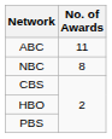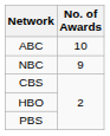 <table class="wikitable">
 <tr>
 <th>Network</th>
 <th>No. of<br>Awards</th>
 </tr>
 <tr style="text-align:center">
 <td>ABC</td>
-<td>11</td>
+<td>10</td>
 </tr>
 <tr style="text-align:center">
 <td>NBC</td>
-<td>8</td>
+<td>9</td>
 </tr>
 <tr style="text-align:center">
 <td>CBS</td>
 <td rowspan="3">2</td>
 </tr>
 <tr style="text-align:center">
 <td>HBO</td>
 </tr>
 <tr style="text-align:center">
 <td>PBS</td>
 </tr>
 </table>
